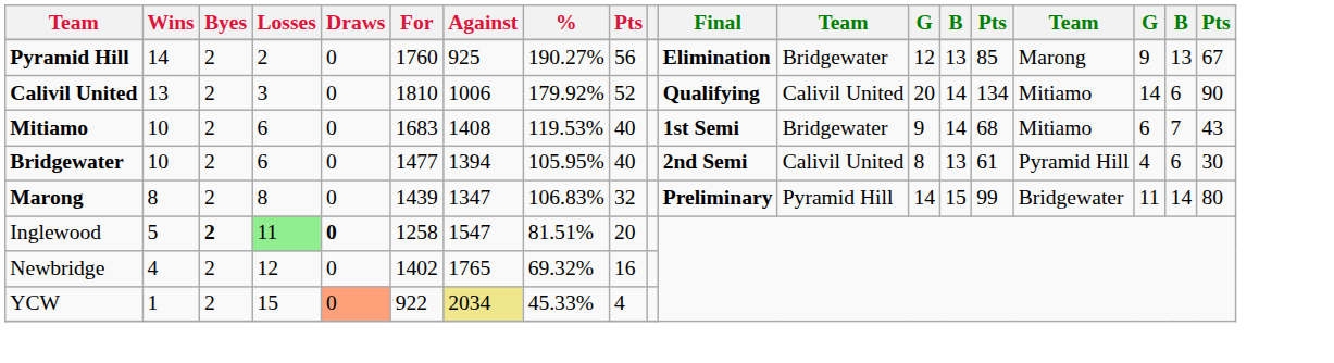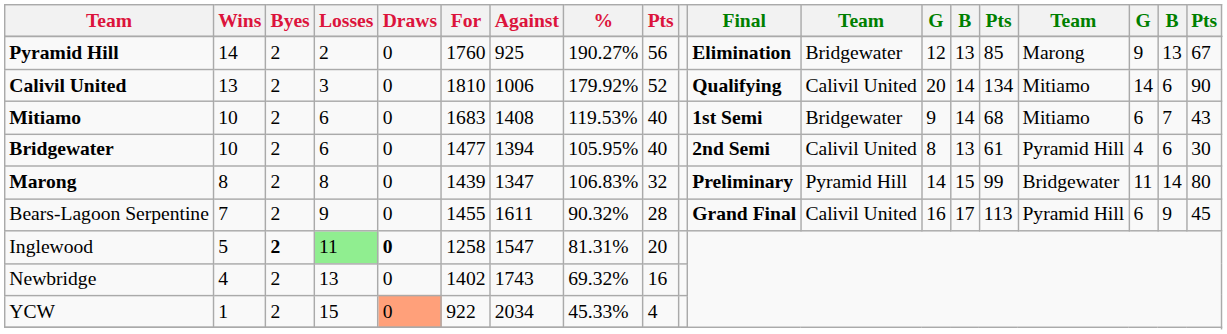 <table style="font-size: 85%; text-align: left;" class="wikitable">
 <tr>
 <th style="color:crimson">Team</th>
 <th style="color:crimson">Wins</th>
 <th style="color:crimson">Byes</th>
 <th style="color:crimson">Losses</th>
 <th style="color:crimson">Draws</th>
 <th style="color:crimson">For</th>
 <th style="color:crimson">Against</th>
 <th style="color:crimson">%</th>
 <th style="color:crimson">Pts</th>
 <th></th>
 <th style="color:green">Final</th>
 <th style="color:green">Team</th>
 <th style="color:green">G</th>
 <th style="color:green">B</th>
 <th style="color:green">Pts</th>
 <th style="color:green">Team</th>
 <th style="color:green">G</th>
 <th style="color:green">B</th>
 <th style="color:green">Pts</th>
 </tr>
 <tr>
 </tr>
 <tr>
 </tr>
 <tr>
 <td><strong>	Pyramid Hill	</strong></td>
 <td>14</td>
 <td>2</td>
 <td>2</td>
 <td>0</td>
 <td>1760</td>
 <td>925</td>
 <td>190.27%</td>
 <td>56</td>
 <td></td>
 <td><strong>Elimination</strong></td>
 <td>Bridgewater</td>
 <td>12</td>
 <td>13</td>
 <td>85</td>
 <td>Marong</td>
 <td>9</td>
 <td>13</td>
 <td>67</td>
 </tr>
 <tr>
 <td><strong>	Calivil United	</strong></td>
 <td>13</td>
 <td>2</td>
 <td>3</td>
 <td>0</td>
 <td>1810</td>
 <td>1006</td>
 <td>179.92%</td>
 <td>52</td>
 <td></td>
 <td><strong>Qualifying</strong></td>
 <td>Calivil United</td>
 <td>20</td>
 <td>14</td>
 <td>134</td>
 <td>Mitiamo</td>
 <td>14</td>
 <td>6</td>
 <td>90</td>
 </tr>
 <tr>
 <td><strong>	Mitiamo	</strong></td>
 <td>10</td>
 <td>2</td>
 <td>6</td>
 <td>0</td>
 <td>1683</td>
 <td>1408</td>
 <td>119.53%</td>
 <td>40</td>
 <td></td>
 <td><strong>1st Semi</strong></td>
 <td>Bridgewater</td>
 <td>9</td>
 <td>14</td>
 <td>68</td>
 <td>Mitiamo</td>
 <td>6</td>
 <td>7</td>
 <td>43</td>
 </tr>
 <tr>
 <td><strong>	Bridgewater	</strong></td>
 <td>10</td>
 <td>2</td>
 <td>6</td>
 <td>0</td>
 <td>1477</td>
 <td>1394</td>
 <td>105.95%</td>
 <td>40</td>
 <td></td>
 <td><strong>2nd Semi</strong></td>
 <td>Calivil United</td>
 <td>8</td>
 <td>13</td>
 <td>61</td>
 <td>Pyramid Hill</td>
 <td>4</td>
 <td>6</td>
 <td>30</td>
 </tr>
 <tr>
 <td><strong>	Marong	</strong></td>
 <td>8</td>
 <td>2</td>
 <td>8</td>
 <td>0</td>
 <td>1439</td>
 <td>1347</td>
 <td>106.83%</td>
 <td>32</td>
 <td></td>
 <td><strong>Preliminary</strong></td>
 <td>Pyramid Hill</td>
 <td>14</td>
 <td>15</td>
 <td>99</td>
 <td>Bridgewater</td>
 <td>11</td>
 <td>14</td>
 <td>80</td>
 </tr>
 <tr>
+<td>Bears-Lagoon Serpentine</td>
+<td>7</td>
+<td>2</td>
+<td>9</td>
+<td>0</td>
+<td>1455</td>
+<td>1611</td>
+<td>90.32%</td>
+<td>28</td>
+<td></td>
+<td><strong>Grand Final</strong></td>
+<td>Calivil United</td>
+<td>16</td>
+<td>17</td>
+<td>113</td>
+<td>Pyramid Hill</td>
+<td>6</td>
+<td>9</td>
+<td>45</td>
+</tr>
+<tr>
 <td>Inglewood</td>
 <td>5</td>
 <td><strong>2</strong></td>
 <td style="background: lightgreen;">11</td>
 <td><strong>0</strong></td>
 <td>1258</td>
 <td>1547</td>
-<td>81.51%</td>
+<td>81.31%</td>
 <td>20</td>
 <td></td>
 </tr>
 <tr>
 <td>Newbridge</td>
 <td>4</td>
 <td>2</td>
-<td>12</td>
+<td>13</td>
 <td>0</td>
 <td>1402</td>
-<td>1765</td>
+<td>1743</td>
 <td>69.32%</td>
 <td>16</td>
 <td></td>
 </tr>
 <tr>
 <td>YCW</td>
 <td>1</td>
 <td>2</td>
 <td>15</td>
 <td style="background: lightsalmon;">0</td>
 <td>922</td>
-<td style="background: khaki;">2034</td>
+<td>2034</td>
 <td>45.33%</td>
 <td>4</td>
 <td></td>
 </tr>
 <tr>
 </tr>
 </table>
